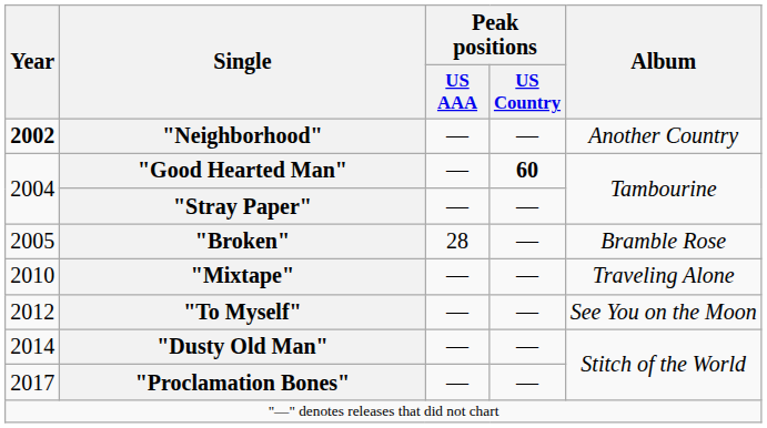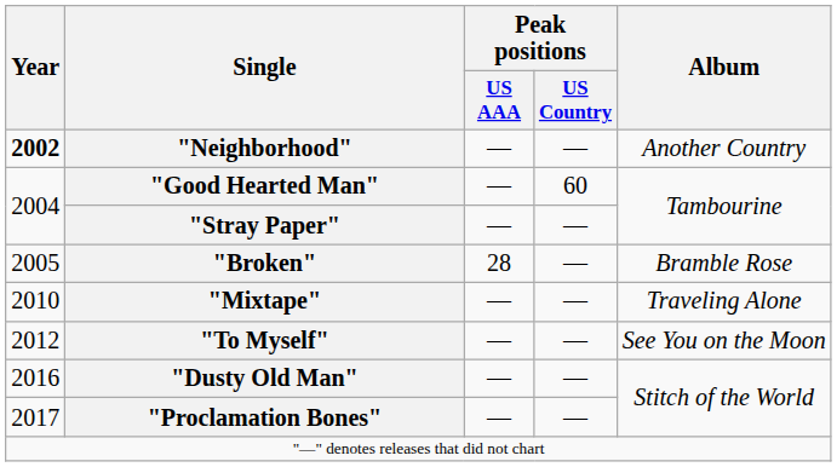 <table class="wikitable plainrowheaders" style="text-align:center;">
 <tr>
 <th rowspan="2">Year</th>
 <th rowspan="2" style="width:16em;">Single</th>
 <th colspan="2">Peak positions</th>
 <th rowspan="2">Album</th>
 </tr>
 <tr style="font-size:smaller;">
 <th width="40"><a href='#'>US AAA</a><br></th>
 <th width="40"><a href='#'>US Country</a><br></th>
 </tr>
 <tr>
 <td><strong>2002</strong></td>
 <th scope="row">"Neighborhood"</th>
 <td>—</td>
 <td>—</td>
 <td><em>Another Country</em></td>
 </tr>
 <tr>
 <td rowspan="2">2004</td>
 <th scope="row">"Good Hearted Man"</th>
 <td>—</td>
-<td><strong>60</strong></td>
+<td>60</td>
 <td rowspan="2"><em>Tambourine</em></td>
 </tr>
 <tr>
 <th scope="row">"Stray Paper"</th>
 <td>—</td>
 <td>—</td>
 </tr>
 <tr>
 <td>2005</td>
 <th scope="row">"Broken"</th>
 <td>28</td>
 <td>—</td>
 <td><em>Bramble Rose</em></td>
 </tr>
 <tr>
 <td>2010</td>
 <th scope="row">"Mixtape"</th>
 <td>—</td>
 <td>—</td>
 <td><em>Traveling Alone</em></td>
 </tr>
 <tr>
 <td>2012</td>
 <th scope="row">"To Myself"</th>
 <td>—</td>
 <td>—</td>
 <td><em>See You on the Moon</em></td>
 </tr>
 <tr>
-<td>2014</td>
+<td>2016</td>
 <th scope="row">"Dusty Old Man"</th>
 <td>—</td>
 <td>—</td>
 <td rowspan="2"><em>Stitch of the World</em></td>
 </tr>
 <tr>
 <td>2017</td>
 <th scope="row">"Proclamation Bones"</th>
 <td>—</td>
 <td>—</td>
 </tr>
 <tr>
 <td colspan="5" style="font-size:8pt">"—" denotes releases that did not chart</td>
 </tr>
 </table>
